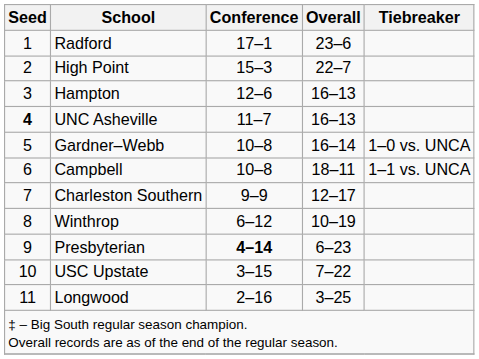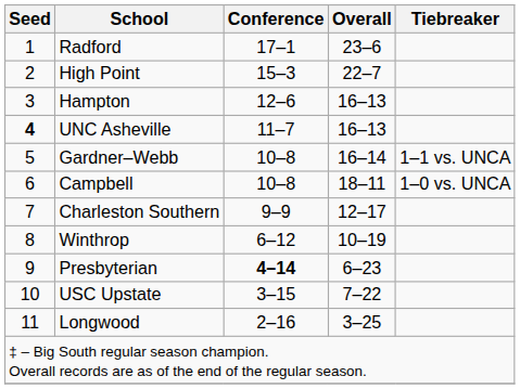 <table class="wikitable" style="white-space:nowrap; font-size:90%;text-align:center">
 <tr>
 <th>Seed</th>
 <th>School</th>
 <th>Conference</th>
 <th>Overall</th>
 <th>Tiebreaker</th>
 </tr>
 <tr>
 <td>1</td>
 <td align=left>Radford</td>
 <td>17–1</td>
 <td>23–6</td>
 <td></td>
 </tr>
 <tr>
 <td>2</td>
 <td align=left>High Point</td>
 <td>15–3</td>
 <td>22–7</td>
 <td></td>
 </tr>
 <tr>
 <td>3</td>
 <td align=left>Hampton</td>
 <td>12–6</td>
 <td>16–13</td>
 <td></td>
 </tr>
 <tr>
 <td><strong>4</strong></td>
 <td align=left>UNC Asheville</td>
 <td>11–7</td>
 <td>16–13</td>
 <td></td>
 </tr>
 <tr>
 <td>5</td>
 <td align=left>Gardner–Webb</td>
 <td>10–8</td>
 <td>16–14</td>
-<td>1–0 vs. UNCA</td>
+<td>1–1 vs. UNCA</td>
 </tr>
 <tr>
 <td>6</td>
 <td align=left>Campbell</td>
 <td>10–8</td>
 <td>18–11</td>
-<td>1–1 vs. UNCA</td>
+<td>1–0 vs. UNCA</td>
 </tr>
 <tr>
 <td>7</td>
 <td align=left>Charleston Southern</td>
 <td>9–9</td>
 <td>12–17</td>
 <td></td>
 </tr>
 <tr>
 <td>8</td>
 <td align=left>Winthrop</td>
 <td>6–12</td>
 <td>10–19</td>
 <td></td>
 </tr>
 <tr>
 <td>9</td>
 <td align=left>Presbyterian</td>
 <td><strong>4–14</strong></td>
 <td>6–23</td>
 <td></td>
 </tr>
 <tr>
 <td>10</td>
 <td align=left>USC Upstate</td>
 <td>3–15</td>
 <td>7–22</td>
 <td></td>
 </tr>
 <tr>
 <td>11</td>
 <td align=left>Longwood</td>
 <td>2–16</td>
 <td>3–25</td>
 <td></td>
 </tr>
 <tr>
 <td colspan="5" align=left><small>‡ – Big South regular season champion.<br>Overall records are as of the end of the regular season.</small></td>
 </tr>
 <tr>
 </tr>
 </table>
